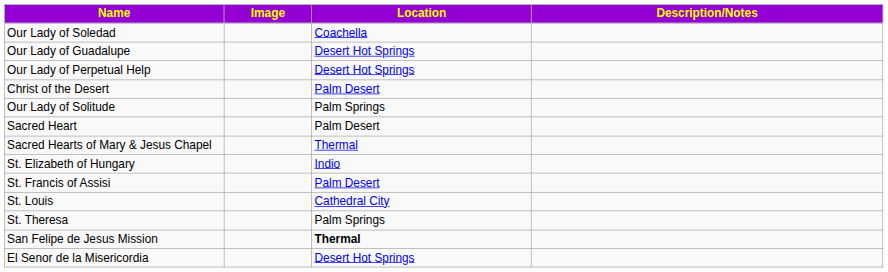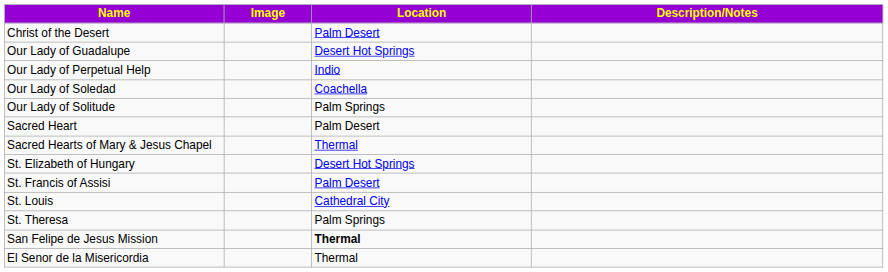 <table class="wikitable sortable" style="width:75%">
 <tr>
 <th style="background:darkviolet; color:yellow;" width="25%"><strong>Name</strong></th>
 <th style="background:darkviolet; color:yellow;" width="10%"><strong>Image</strong></th>
 <th style="background:darkviolet; color:yellow;" width="25%"><strong>Location</strong></th>
 <th style="background:darkviolet; color:yellow;" width="15"><strong>Description/Notes</strong></th>
 </tr>
 <tr>
-<td>Our Lady of Soledad</td>
+<td>Christ of the Desert</td>
 <td></td>
-<td><a href='#'>Coachella</a></td>
+<td><a href='#'>Palm Desert</a></td>
 <td></td>
 </tr>
 <tr>
 <td>Our Lady of Guadalupe</td>
 <td></td>
 <td><a href='#'>Desert Hot Springs</a></td>
 <td></td>
 </tr>
 <tr>
 <td>Our Lady of Perpetual Help</td>
 <td></td>
-<td><a href='#'>Desert Hot Springs</a></td>
+<td><a href='#'>Indio</a></td>
 <td></td>
 </tr>
 <tr>
-<td>Christ of the Desert</td>
+<td>Our Lady of Soledad</td>
 <td></td>
-<td><a href='#'>Palm Desert</a></td>
+<td><a href='#'>Coachella</a></td>
 <td></td>
 </tr>
 <tr>
 <td>Our Lady of Solitude</td>
 <td></td>
 <td>Palm Springs</td>
 <td></td>
 </tr>
 <tr>
 <td>Sacred Heart</td>
 <td></td>
 <td>Palm Desert</td>
 <td></td>
 </tr>
 <tr>
 <td>Sacred Hearts of Mary & Jesus Chapel</td>
 <td></td>
 <td><a href='#'>Thermal</a></td>
 <td></td>
 </tr>
 <tr>
 <td>St. Elizabeth of Hungary</td>
 <td></td>
-<td><a href='#'>Indio</a></td>
+<td><a href='#'>Desert Hot Springs</a></td>
 <td></td>
 </tr>
 <tr>
 <td>St. Francis of Assisi</td>
 <td></td>
 <td><a href='#'>Palm Desert</a></td>
 <td></td>
 </tr>
 <tr>
 <td>St. Louis</td>
 <td></td>
 <td><a href='#'>Cathedral City</a></td>
 <td></td>
 </tr>
 <tr>
 <td>St. Theresa</td>
 <td></td>
 <td>Palm Springs</td>
 </tr>
 <tr>
 <td>San Felipe de Jesus Mission</td>
 <td></td>
 <td><strong>Thermal</strong></td>
 <td></td>
 </tr>
 <tr>
 <td>El Senor de la Misericordia</td>
 <td></td>
-<td><a href='#'>Desert Hot Springs</a></td>
+<td>Thermal</td>
 <td></td>
 </tr>
 </table>
